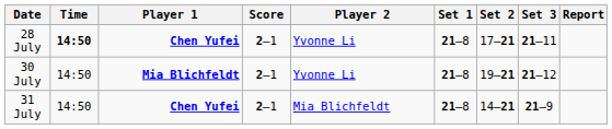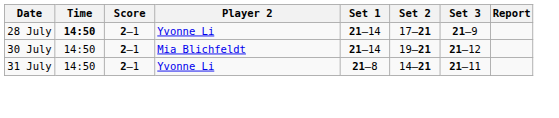 <table class="wikitable" style="font-size:90%; text-align:center">
 <tr>
 <th width="50">Date</th>
 <th width="50">Time</th>
-<th width="200">Player 1</th>
 <th width="50">Score</th>
 <th width="200">Player 2</th>
 <th width="50">Set 1</th>
 <th width="50">Set 2</th>
 <th width="50">Set 3</th>
 <th>Report</th>
 </tr>
 <tr>
 <td>28 July</td>
 <td><strong>14:50</strong></td>
-<td align="right"><strong><a href='#'>Chen Yufei</a> </strong></td>
 <td><strong>2</strong>–1</td>
 <td align="left"> <a href='#'>Yvonne Li</a></td>
-<td><strong>21</strong>–8</td>
+<td><strong>21</strong>–14</td>
 <td>17–<strong>21</strong></td>
-<td><strong>21</strong>–11</td>
+<td><strong>21</strong>–9</td>
 <td></td>
 </tr>
 <tr>
 <td>30 July</td>
 <td>14:50</td>
-<td align="right"><strong><a href='#'>Mia Blichfeldt</a> </strong></td>
 <td><strong>2</strong>–1</td>
-<td align="left"> <a href='#'>Yvonne Li</a></td>
-<td><strong>21</strong>–8</td>
+<td align="left"> <a href='#'>Mia Blichfeldt</a></td>
+<td><strong>21</strong>–14</td>
 <td>19–<strong>21</strong></td>
 <td><strong>21</strong>–12</td>
 <td></td>
 </tr>
 <tr>
 <td>31 July</td>
 <td>14:50</td>
-<td align="right"><strong><a href='#'>Chen Yufei</a> </strong></td>
 <td><strong>2</strong>–1</td>
-<td align="left"> <a href='#'>Mia Blichfeldt</a></td>
+<td align="left"> <a href='#'>Yvonne Li</a></td>
 <td><strong>21</strong>–8</td>
 <td>14–<strong>21</strong></td>
-<td><strong>21</strong>–9</td>
+<td><strong>21</strong>–11</td>
 <td></td>
 </tr>
 </table>
